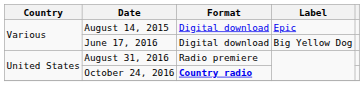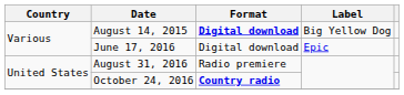 <table class="wikitable">
 <tr>
 <th>Country</th>
 <th>Date</th>
 <th>Format</th>
 <th>Label</th>
 <th></th>
 </tr>
 <tr>
 <td rowspan="2">Various</td>
 <td>August 14, 2015</td>
-<td><a href='#'>Digital download</a></td>
-<td><a href='#'>Epic</a></td>
+<td><strong><a href='#'>Digital download</a></strong></td>
+<td>Big Yellow Dog</td>
 <td></td>
 </tr>
 <tr>
 <td>June 17, 2016</td>
 <td>Digital download </td>
-<td>Big Yellow Dog</td>
+<td><a href='#'>Epic</a></td>
 <td></td>
 </tr>
 <tr>
 <td rowspan="2">United States</td>
 <td>August 31, 2016</td>
 <td>Radio premiere </td>
 <td rowspan="2"></td>
 <td></td>
 </tr>
 <tr>
 <td>October 24, 2016</td>
 <td><strong><a href='#'>Country radio</a></strong></td>
 <td></td>
 </tr>
 <tr>
 </tr>
 </table>
